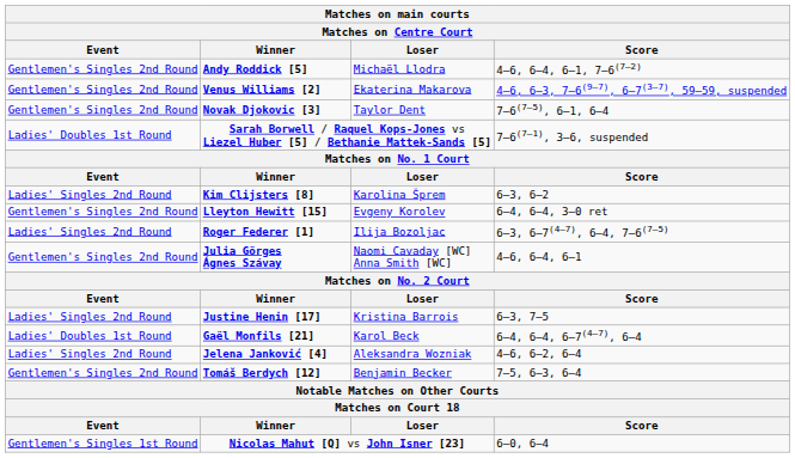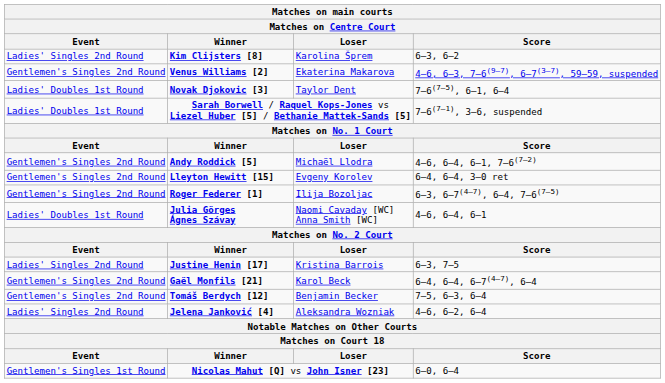 <table class="wikitable collapsible uncollapsed" style="margin:auto;">
 <tr>
 <th colspan="4" style="white-space:nowrap;">Matches on main courts</th>
 </tr>
 <tr>
 <th colspan="4">Matches on <a href='#'>Centre Court</a></th>
 </tr>
 <tr>
 <th>Event</th>
 <th>Winner</th>
 <th>Loser</th>
 <th>Score</th>
 </tr>
 <tr>
-<td><a href='#'>Gentlemen's Singles 2nd Round</a></td>
-<td> <strong><a href='#'>Andy Roddick</a> [5]</strong></td>
-<td> <a href='#'>Michaël Llodra</a></td>
-<td>4–6, 6–4, 6–1, 7–6<sup>(7–2)</sup></td>
+<td><a href='#'>Ladies' Singles 2nd Round</a></td>
+<td> <strong><a href='#'>Kim Clijsters</a> [8]</strong></td>
+<td> <a href='#'>Karolina Šprem</a></td>
+<td>6–3, 6–2</td>
 </tr>
 <tr>
 <td><a href='#'>Gentlemen's Singles 2nd Round</a></td>
 <td> <strong><a href='#'>Venus Williams</a> [2]</strong></td>
 <td> <a href='#'>Ekaterina Makarova</a></td>
 <td><a href='#'>4–6, 6–3, 7–6<sup>(9–7)</sup>, 6–7<sup>(3–7)</sup>, 59–59, suspended</a></td>
 </tr>
 <tr>
-<td><a href='#'>Gentlemen's Singles 2nd Round</a></td>
+<td><a href='#'>Ladies' Doubles 1st Round</a></td>
 <td> <strong><a href='#'>Novak Djokovic</a> [3]</strong></td>
 <td> <a href='#'>Taylor Dent</a></td>
 <td>7–6<sup>(7–5)</sup>, 6–1, 6–4</td>
 </tr>
 <tr>
 <td><a href='#'>Ladies' Doubles 1st Round</a></td>
 <td align="center" colspan="2"> <strong><a href='#'>Sarah Borwell</a></strong>  /  <strong><a href='#'>Raquel Kops-Jones</a></strong> vs<br> <strong><a href='#'>Liezel Huber</a> [5]</strong> /  <strong><a href='#'>Bethanie Mattek-Sands</a> [5]</strong></td>
 <td>7–6<sup>(7–1)</sup>, 3–6, suspended</td>
 </tr>
 <tr>
 <th colspan="4">Matches on <a href='#'>No. 1 Court</a></th>
 </tr>
 <tr>
 <th>Event</th>
 <th>Winner</th>
 <th>Loser</th>
 <th>Score</th>
 </tr>
 <tr>
-<td><a href='#'>Ladies' Singles 2nd Round</a></td>
-<td> <strong><a href='#'>Kim Clijsters</a> [8]</strong></td>
-<td> <a href='#'>Karolina Šprem</a></td>
-<td>6–3, 6–2</td>
+<td><a href='#'>Gentlemen's Singles 2nd Round</a></td>
+<td> <strong><a href='#'>Andy Roddick</a> [5]</strong></td>
+<td> <a href='#'>Michaël Llodra</a></td>
+<td>4–6, 6–4, 6–1, 7–6<sup>(7–2)</sup></td>
 </tr>
 <tr>
 <td><a href='#'>Gentlemen's Singles 2nd Round</a></td>
 <td> <strong><a href='#'>Lleyton Hewitt</a> [15]</strong></td>
 <td> <a href='#'>Evgeny Korolev</a></td>
 <td>6–4, 6–4, 3–0 ret</td>
 </tr>
 <tr>
-<td><a href='#'>Ladies' Singles 2nd Round</a></td>
+<td><a href='#'>Gentlemen's Singles 2nd Round</a></td>
 <td> <strong><a href='#'>Roger Federer</a> [1]</strong></td>
 <td> <a href='#'>Ilija Bozoljac</a></td>
 <td>6–3, 6–7<sup>(4–7)</sup>, 6–4, 7–6<sup>(7–5)</sup></td>
 </tr>
 <tr>
-<td><a href='#'>Gentlemen's Singles 2nd Round</a></td>
+<td><a href='#'>Ladies' Doubles 1st Round</a></td>
 <td> <strong><a href='#'>Julia Görges</a></strong><br> <strong><a href='#'>Ágnes Szávay</a></strong></td>
 <td> <a href='#'>Naomi Cavaday</a> [WC]<br> <a href='#'>Anna Smith</a> [WC]</td>
 <td>4–6, 6–4, 6–1</td>
 </tr>
 <tr>
 <th colspan="4">Matches on <a href='#'>No. 2 Court</a></th>
 </tr>
 <tr>
 <th>Event</th>
 <th>Winner</th>
 <th>Loser</th>
 <th>Score</th>
 </tr>
 <tr>
 <td><a href='#'>Ladies' Singles 2nd Round</a></td>
 <td> <strong><a href='#'>Justine Henin</a> [17]</strong></td>
 <td> <a href='#'>Kristina Barrois</a></td>
 <td>6–3, 7–5</td>
 </tr>
 <tr>
-<td><a href='#'>Ladies' Doubles 1st Round</a></td>
+<td><a href='#'>Gentlemen's Singles 2nd Round</a></td>
 <td> <strong><a href='#'>Gaël Monfils</a> [21]</strong></td>
 <td> <a href='#'>Karol Beck</a></td>
 <td>6–4, 6–4, 6–7<sup>(4–7)</sup>, 6–4</td>
+</tr>
+<tr>
+<td><a href='#'>Gentlemen's Singles 2nd Round</a></td>
+<td> <strong><a href='#'>Tomáš Berdych</a> [12]</strong></td>
+<td> <a href='#'>Benjamin Becker</a></td>
+<td>7–5, 6–3, 6–4</td>
 </tr>
 <tr>
 <td><a href='#'>Ladies' Singles 2nd Round</a></td>
 <td> <strong><a href='#'>Jelena Janković</a> [4]</strong></td>
 <td> <a href='#'>Aleksandra Wozniak</a></td>
 <td>4–6, 6–2, 6–4</td>
-</tr>
-<tr>
-<td><a href='#'>Gentlemen's Singles 2nd Round</a></td>
-<td> <strong><a href='#'>Tomáš Berdych</a> [12]</strong></td>
-<td> <a href='#'>Benjamin Becker</a></td>
-<td>7–5, 6–3, 6–4</td>
 </tr>
 <tr>
 <th colspan="4" style="white-space:nowrap;">Notable Matches on Other Courts</th>
 </tr>
 <tr>
 <th colspan="4">Matches on Court 18</th>
 </tr>
 <tr>
 <th>Event</th>
 <th>Winner</th>
 <th>Loser</th>
 <th>Score</th>
 </tr>
 <tr>
 <td><a href='#'>Gentlemen's Singles 1st Round</a></td>
 <td align="center" colspan="2"> <strong><a href='#'>Nicolas Mahut</a> [Q]</strong> vs  <strong><a href='#'>John Isner</a> [23]</strong></td>
 <td>6–0, 6–4</td>
 </tr>
 </table>
